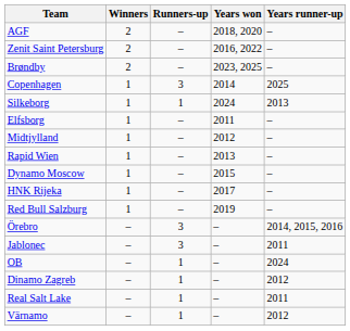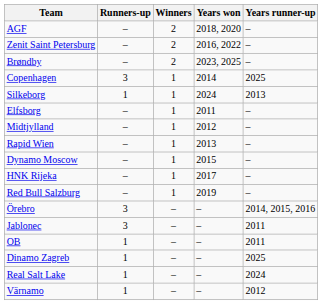 <table class="wikitable sortable" style="font-size:90%">
 <tr>
 <th>Team</th>
+<th>Runners-up</th>
 <th>Winners</th>
-<th>Runners-up</th>
 <th>Years won</th>
 <th>Years runner-up</th>
 </tr>
 <tr>
 <td> <a href='#'>AGF</a></td>
+<td align=center>–</td>
 <td align=center>2</td>
-<td align=center>–</td>
 <td>2018, 2020</td>
 <td>–</td>
 </tr>
 <tr>
 <td> <a href='#'>Zenit Saint Petersburg</a></td>
+<td align=center>–</td>
 <td align=center>2</td>
-<td align=center>–</td>
 <td>2016, 2022</td>
 <td>–</td>
 </tr>
 <tr>
 <td> <a href='#'>Brøndby</a></td>
+<td align=center>–</td>
 <td align=center>2</td>
-<td align=center>–</td>
 <td>2023, 2025</td>
 <td>–</td>
 </tr>
 <tr>
 <td> <a href='#'>Copenhagen</a></td>
+<td align=center>3</td>
 <td align=center>1</td>
-<td align=center>3</td>
 <td>2014</td>
 <td>2025</td>
 </tr>
 <tr>
 <td> <a href='#'>Silkeborg</a></td>
 <td align="center">1</td>
 <td align="center">1</td>
 <td>2024</td>
 <td>2013</td>
 </tr>
 <tr>
 <td> <a href='#'>Elfsborg</a></td>
+<td align=center>–</td>
 <td align=center>1</td>
-<td align=center>–</td>
 <td>2011</td>
 <td>–</td>
 </tr>
 <tr>
 <td> <a href='#'>Midtjylland</a></td>
+<td align=center>–</td>
 <td align=center>1</td>
-<td align=center>–</td>
 <td>2012</td>
 <td>–</td>
 </tr>
 <tr>
 <td> <a href='#'>Rapid Wien</a></td>
+<td align=center>–</td>
 <td align=center>1</td>
-<td align=center>–</td>
 <td>2013</td>
 <td>–</td>
 </tr>
 <tr>
 <td> <a href='#'>Dynamo Moscow</a></td>
+<td align=center>–</td>
 <td align=center>1</td>
-<td align=center>–</td>
 <td>2015</td>
 <td>–</td>
 </tr>
 <tr>
 <td> <a href='#'>HNK Rijeka</a></td>
+<td align=center>–</td>
 <td align=center>1</td>
-<td align=center>–</td>
 <td>2017</td>
 <td>–</td>
 </tr>
 <tr>
 <td> <a href='#'>Red Bull Salzburg</a></td>
+<td align=center>–</td>
 <td align=center>1</td>
-<td align=center>–</td>
 <td>2019</td>
 <td>–</td>
 </tr>
 <tr>
 <td> <a href='#'>Örebro</a></td>
+<td align=center>3</td>
 <td align=center>–</td>
-<td align=center>3</td>
 <td>–</td>
 <td>2014, 2015, 2016</td>
 </tr>
 <tr>
 <td> <a href='#'>Jablonec</a></td>
+<td align=center>3</td>
 <td align=center>–</td>
-<td align=center>3</td>
 <td>–</td>
 <td>2011</td>
 </tr>
 <tr>
 <td> <a href='#'>OB</a></td>
+<td align=center>1</td>
 <td align=center>–</td>
+<td>–</td>
+<td>2011</td>
+</tr>
+<tr>
+<td> <a href='#'>Dinamo Zagreb</a></td>
 <td align=center>1</td>
+<td align=center>–</td>
+<td>–</td>
+<td>2025</td>
+</tr>
+<tr>
+<td> <a href='#'>Real Salt Lake</a></td>
+<td align=center>1</td>
+<td align=center>–</td>
 <td>–</td>
 <td>2024</td>
 </tr>
 <tr>
-<td> <a href='#'>Dinamo Zagreb</a></td>
+<td> <a href='#'>Värnamo</a></td>
+<td align=center>1</td>
 <td align=center>–</td>
-<td align=center>1</td>
-<td>–</td>
-<td>2012</td>
-</tr>
-<tr>
-<td> <a href='#'>Real Salt Lake</a></td>
-<td align=center>–</td>
-<td align=center>1</td>
-<td>–</td>
-<td>2011</td>
-</tr>
-<tr>
-<td> <a href='#'>Värnamo</a></td>
-<td align=center>–</td>
-<td align=center>1</td>
 <td>–</td>
 <td>2012</td>
 </tr>
 </table>
